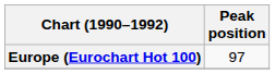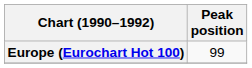 <table class="wikitable sortable plainrowheaders" style="text-align:center">
 <tr>
 <th>Chart (1990–1992)</th>
 <th>Peak<br>position</th>
 </tr>
 <tr>
 <th scope="row">Europe (<a href='#'>Eurochart Hot 100</a>)</th>
-<td>97</td>
+<td>99</td>
 </tr>
 <tr>
 </tr>
 <tr>
 </tr>
 <tr>
 </tr>
 <tr>
 </tr>
 <tr>
 </tr>
 <tr>
 </tr>
 <tr>
 </tr>
 <tr>
 </tr>
 </table>
